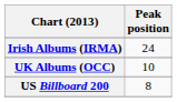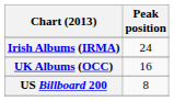 <table class="wikitable sortable plainrowheaders" style="text-align:center">
 <tr>
 <th scope="col">Chart (2013)</th>
 <th scope="col">Peak<br>position</th>
 </tr>
 <tr>
 </tr>
 <tr>
 </tr>
 <tr>
 </tr>
 <tr>
 </tr>
 <tr>
 </tr>
 <tr>
 </tr>
 <tr>
 </tr>
 <tr>
 </tr>
 <tr>
 </tr>
 <tr>
 </tr>
 <tr>
 </tr>
 <tr>
 </tr>
 <tr>
 <th scope="row"><a href='#'>Irish Albums</a> (<a href='#'>IRMA</a>)</th>
 <td>24</td>
 </tr>
 <tr>
 </tr>
 <tr>
 </tr>
 <tr>
 </tr>
 <tr>
 </tr>
 <tr>
 </tr>
 <tr>
 </tr>
 <tr>
 </tr>
 <tr>
 </tr>
 <tr>
 </tr>
 <tr>
 <th scope="row"><a href='#'>UK Albums</a> (<a href='#'>OCC</a>)</th>
-<td>10</td>
+<td>16</td>
 </tr>
 <tr>
 </tr>
 <tr>
 <th scope="row">US <a href='#'><em>Billboard</em> 200</a></th>
 <td>8</td>
 </tr>
 <tr>
 </tr>
 <tr>
 </tr>
 <tr>
 </tr>
 <tr>
 </tr>
 </table>
